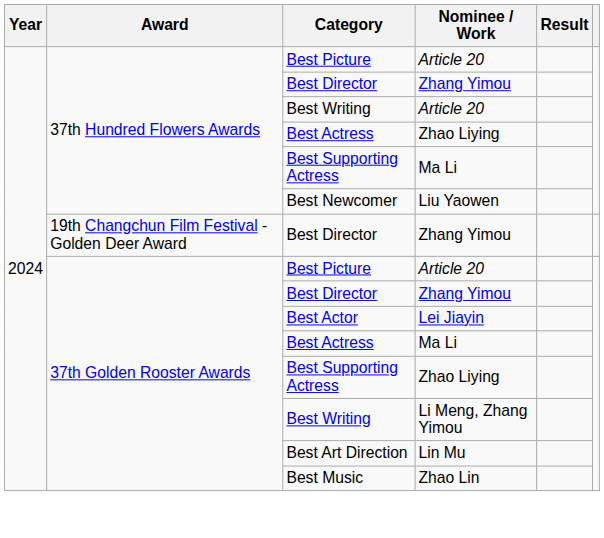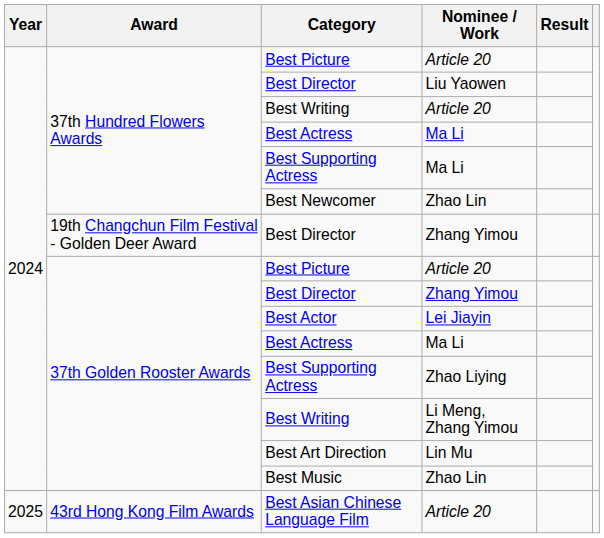 <table class="wikitable plainrowheaders sortable">
 <tr>
 <th>Year</th>
 <th>Award</th>
 <th>Category</th>
 <th>Nominee / Work</th>
 <th>Result</th>
 <th class="unsortable"></th>
 </tr>
 <tr>
 <td rowspan="15">2024</td>
 <td rowspan="6">37th <a href='#'>Hundred Flowers Awards</a></td>
 <td><a href='#'>Best Picture</a></td>
 <td><em>Article 20</em></td>
 <td></td>
 <td rowspan="6" style="text-align:center;"></td>
 </tr>
 <tr>
 <td><a href='#'>Best Director</a></td>
-<td><a href='#'>Zhang Yimou</a></td>
+<td>Liu Yaowen</td>
 <td></td>
 </tr>
 <tr>
 <td>Best Writing</td>
 <td><em>Article 20</em></td>
 <td></td>
 </tr>
 <tr>
 <td><a href='#'>Best Actress</a></td>
-<td>Zhao Liying</td>
+<td><a href='#'>Ma Li</a></td>
 <td></td>
 </tr>
 <tr>
 <td><a href='#'>Best Supporting Actress</a></td>
 <td>Ma Li</td>
 <td></td>
 </tr>
 <tr>
 <td>Best Newcomer</td>
-<td>Liu Yaowen</td>
+<td>Zhao Lin</td>
 <td></td>
 </tr>
 <tr>
 <td>19th <a href='#'>Changchun Film Festival</a> - Golden Deer Award</td>
 <td>Best Director</td>
 <td>Zhang Yimou</td>
 <td></td>
 <td style="text-align:center;"></td>
 </tr>
 <tr>
 <td rowspan="8"><a href='#'>37th Golden Rooster Awards</a></td>
 <td><a href='#'>Best Picture</a></td>
 <td><em>Article 20</em></td>
 <td></td>
 <td rowspan="8" style="text-align:center;"></td>
 </tr>
 <tr>
 <td><a href='#'>Best Director</a></td>
 <td><a href='#'>Zhang Yimou</a></td>
 <td></td>
 </tr>
 <tr>
 <td><a href='#'>Best Actor</a></td>
 <td><a href='#'>Lei Jiayin</a></td>
 <td></td>
 </tr>
 <tr>
 <td><a href='#'>Best Actress</a></td>
 <td>Ma Li</td>
 <td></td>
 </tr>
 <tr>
 <td><a href='#'>Best Supporting Actress</a></td>
 <td>Zhao Liying</td>
 <td></td>
 </tr>
 <tr>
 <td><a href='#'>Best Writing</a></td>
 <td>Li Meng, Zhang Yimou</td>
 <td></td>
 </tr>
 <tr>
 <td>Best Art Direction</td>
 <td>Lin Mu</td>
 <td></td>
 </tr>
 <tr>
 <td>Best Music</td>
 <td>Zhao Lin</td>
 <td></td>
 </tr>
+<tr>
+<td>2025</td>
+<td><a href='#'>43rd Hong Kong Film Awards</a></td>
+<td><a href='#'>Best Asian Chinese Language Film</a></td>
+<td><em>Article 20</em></td>
+<td></td>
+<td style="text-align:center;"></td>
+</tr>
 </table>
